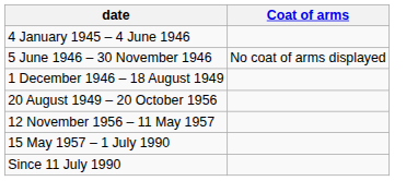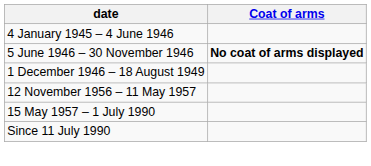 <table class="wikitable">
 <tr>
 <th>date</th>
 <th><a href='#'>Coat of arms</a></th>
 </tr>
 <tr>
 <td>4 January 1945 – 4 June 1946</td>
 <td></td>
 </tr>
 <tr>
 <td>5 June 1946 – 30 November 1946</td>
-<td>No coat of arms displayed</td>
+<td><strong>No coat of arms displayed</strong></td>
 </tr>
 <tr>
 <td>1 December 1946 – 18 August 1949</td>
-<td></td>
-</tr>
-<tr>
-<td>20 August 1949 – 20 October 1956</td>
 <td></td>
 </tr>
 <tr>
 <td>12 November 1956 – 11 May 1957</td>
 <td></td>
 </tr>
 <tr>
 <td>15 May 1957 – 1 July 1990</td>
 <td></td>
 </tr>
 <tr>
 <td>Since 11 July 1990</td>
 <td></td>
 </tr>
 </table>
